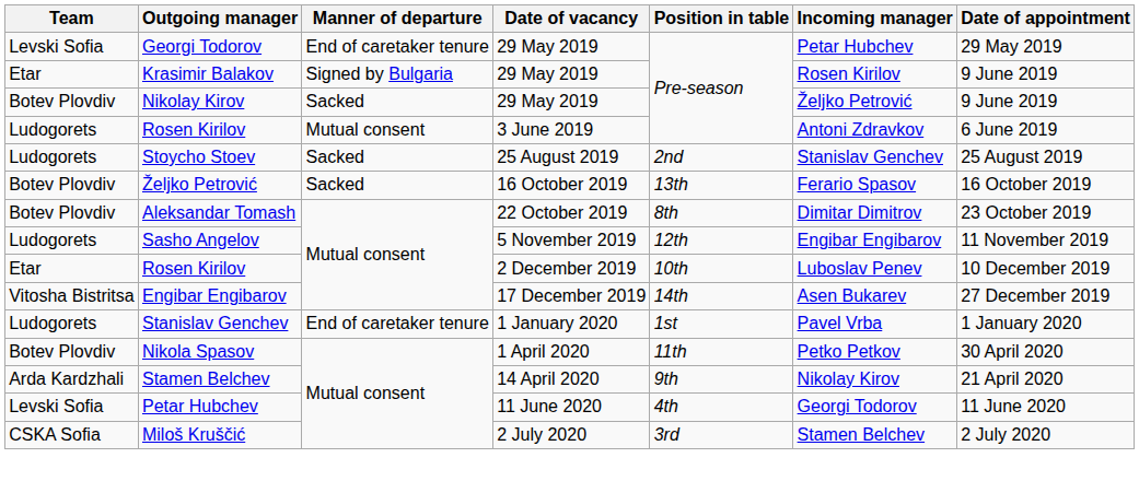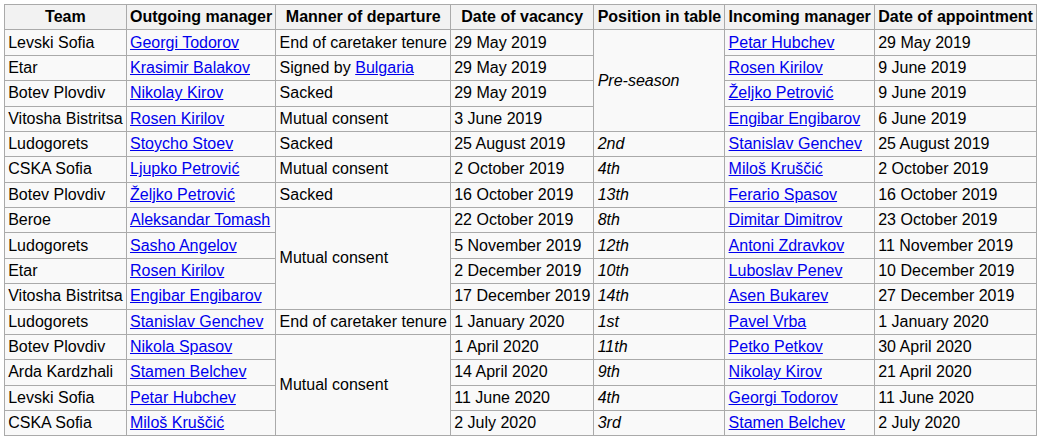 <table class="wikitable sortable">
 <tr>
 <th>Team</th>
 <th>Outgoing manager</th>
 <th>Manner of departure</th>
 <th>Date of vacancy</th>
 <th>Position in table</th>
 <th>Incoming manager</th>
 <th>Date of appointment</th>
 </tr>
 <tr>
 <td>Levski Sofia</td>
 <td> <a href='#'>Georgi Todorov</a></td>
 <td>End of caretaker tenure</td>
 <td>29 May 2019</td>
 <td rowspan="4"><em>Pre-season</em></td>
 <td> <a href='#'>Petar Hubchev</a></td>
 <td>29 May 2019</td>
 </tr>
 <tr>
 <td>Etar</td>
 <td> <a href='#'>Krasimir Balakov</a></td>
 <td>Signed by <a href='#'>Bulgaria</a></td>
 <td>29 May 2019</td>
 <td> <a href='#'>Rosen Kirilov</a></td>
 <td>9 June 2019</td>
 </tr>
 <tr>
 <td>Botev Plovdiv</td>
 <td> <a href='#'>Nikolay Kirov</a></td>
 <td>Sacked</td>
 <td>29 May 2019</td>
 <td> <a href='#'>Željko Petrović</a></td>
 <td>9 June 2019</td>
 </tr>
 <tr>
-<td>Ludogorets</td>
+<td>Vitosha Bistritsa</td>
 <td> <a href='#'>Rosen Kirilov</a></td>
 <td>Mutual consent</td>
 <td>3 June 2019</td>
-<td> <a href='#'>Antoni Zdravkov</a></td>
+<td> <a href='#'>Engibar Engibarov</a></td>
 <td>6 June 2019</td>
 </tr>
 <tr>
 <td>Ludogorets</td>
 <td> <a href='#'>Stoycho Stoev</a></td>
 <td>Sacked</td>
 <td>25 August 2019</td>
 <td><em>2nd</em></td>
 <td> <a href='#'>Stanislav Genchev</a></td>
 <td>25 August 2019</td>
 </tr>
 <tr>
+<td>CSKA Sofia</td>
+<td> <a href='#'>Ljupko Petrović</a></td>
+<td>Mutual consent</td>
+<td>2 October 2019</td>
+<td><em>4th</em></td>
+<td> <a href='#'>Miloš Kruščić</a></td>
+<td>2 October 2019</td>
+</tr>
+<tr>
 <td>Botev Plovdiv</td>
 <td> <a href='#'>Željko Petrović</a></td>
 <td>Sacked</td>
 <td>16 October 2019</td>
 <td><em>13th</em></td>
 <td> <a href='#'>Ferario Spasov</a></td>
 <td>16 October 2019</td>
 </tr>
 <tr>
-<td>Botev Plovdiv</td>
+<td>Beroe</td>
 <td> <a href='#'>Aleksandar Tomash</a></td>
 <td rowspan="4">Mutual consent</td>
 <td>22 October 2019</td>
 <td><em>8th</em></td>
 <td> <a href='#'>Dimitar Dimitrov</a></td>
 <td>23 October 2019</td>
 </tr>
 <tr>
 <td>Ludogorets</td>
 <td> <a href='#'>Sasho Angelov</a></td>
 <td>5 November 2019</td>
 <td><em>12th</em></td>
-<td> <a href='#'>Engibar Engibarov</a></td>
+<td> <a href='#'>Antoni Zdravkov</a></td>
 <td>11 November 2019</td>
 </tr>
 <tr>
 <td>Etar</td>
 <td> <a href='#'>Rosen Kirilov</a></td>
 <td>2 December 2019</td>
 <td><em>10th</em></td>
 <td> <a href='#'>Luboslav Penev</a></td>
 <td>10 December 2019</td>
 </tr>
 <tr>
 <td>Vitosha Bistritsa</td>
 <td> <a href='#'>Engibar Engibarov</a></td>
 <td>17 December 2019</td>
 <td><em>14th</em></td>
 <td> <a href='#'>Asen Bukarev</a></td>
 <td>27 December 2019</td>
 </tr>
 <tr>
 <td>Ludogorets</td>
 <td> <a href='#'>Stanislav Genchev</a></td>
 <td>End of caretaker tenure</td>
 <td>1 January 2020</td>
 <td><em>1st</em></td>
 <td> <a href='#'>Pavel Vrba</a></td>
 <td>1 January 2020</td>
 </tr>
 <tr>
 <td>Botev Plovdiv</td>
 <td> <a href='#'>Nikola Spasov</a></td>
 <td rowspan="4">Mutual consent</td>
 <td>1 April 2020</td>
 <td><em>11th</em></td>
 <td> <a href='#'>Petko Petkov</a></td>
 <td>30 April 2020</td>
 </tr>
 <tr>
 <td>Arda Kardzhali</td>
 <td> <a href='#'>Stamen Belchev</a></td>
 <td>14 April 2020</td>
 <td><em>9th</em></td>
 <td> <a href='#'>Nikolay Kirov</a></td>
 <td>21 April 2020</td>
 </tr>
 <tr>
 <td>Levski Sofia</td>
 <td> <a href='#'>Petar Hubchev</a></td>
 <td>11 June 2020</td>
 <td><em>4th</em></td>
 <td> <a href='#'>Georgi Todorov</a></td>
 <td>11 June 2020</td>
 </tr>
 <tr>
 <td>CSKA Sofia</td>
 <td> <a href='#'>Miloš Kruščić</a></td>
 <td>2 July 2020</td>
 <td><em>3rd</em></td>
 <td> <a href='#'>Stamen Belchev</a></td>
 <td>2 July 2020</td>
 </tr>
 </table>
